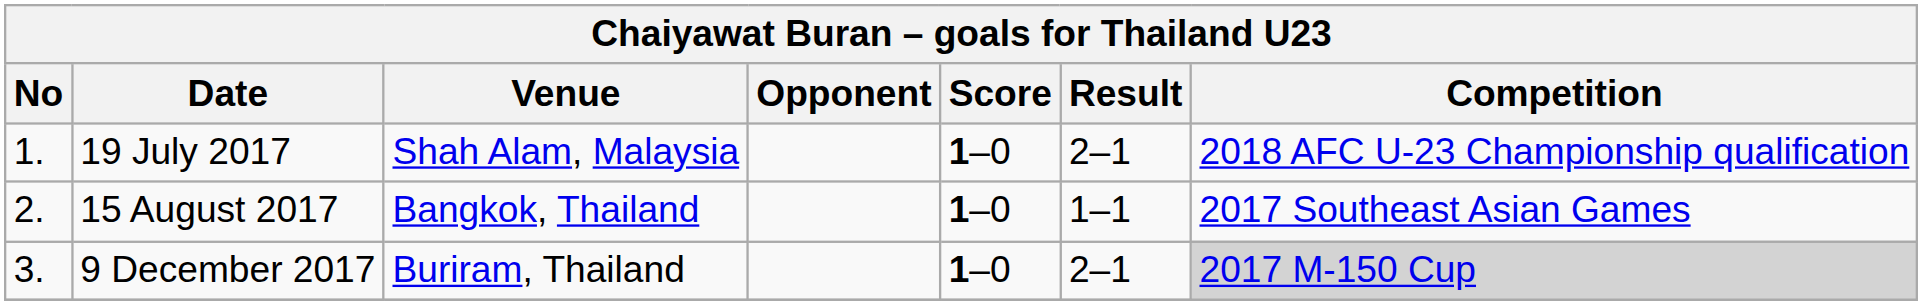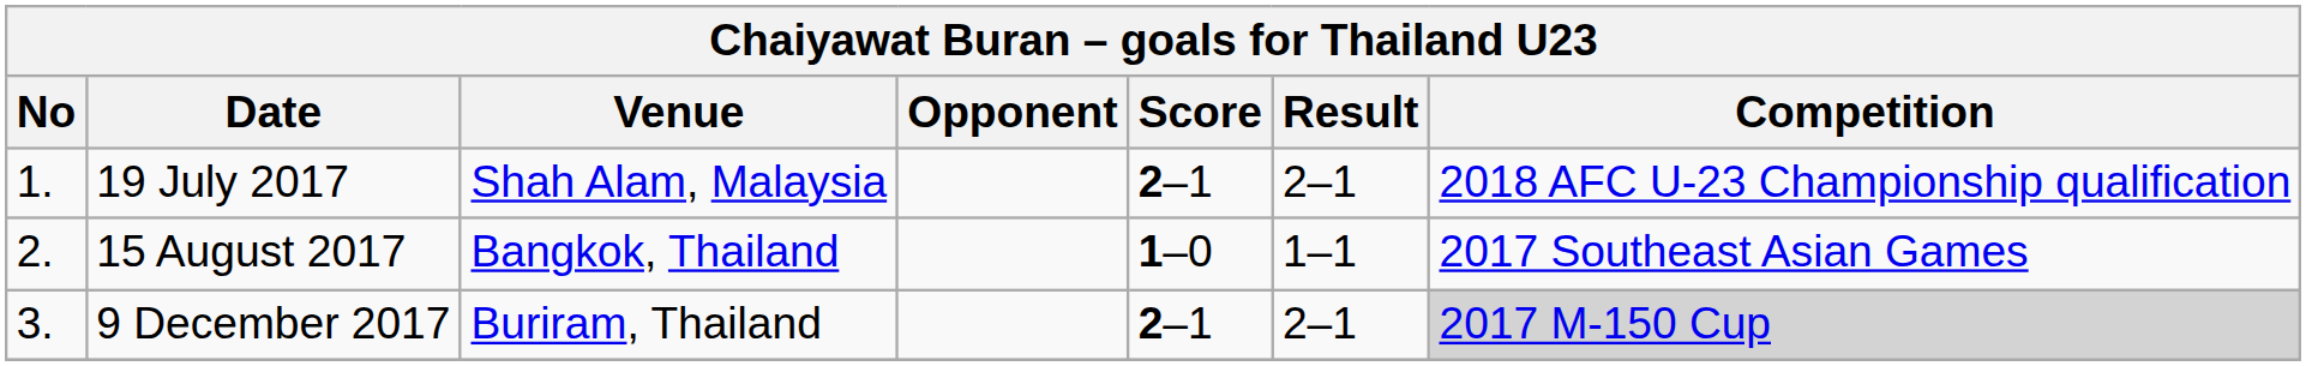 <table class="wikitable">
 <tr>
 <th colspan="8"><strong>Chaiyawat Buran – goals for Thailand U23</strong></th>
 </tr>
 <tr>
 <th>No</th>
 <th>Date</th>
 <th>Venue</th>
 <th>Opponent</th>
 <th>Score</th>
 <th>Result</th>
 <th>Competition</th>
 </tr>
 <tr>
 <td>1.</td>
 <td>19 July 2017</td>
 <td><a href='#'>Shah Alam</a>, <a href='#'>Malaysia</a></td>
 <td></td>
-<td><strong>1</strong>–0</td>
+<td><strong>2</strong>–1</td>
 <td>2–1</td>
 <td><a href='#'>2018 AFC U-23 Championship qualification</a></td>
 </tr>
 <tr>
 <td>2.</td>
 <td>15 August 2017</td>
 <td><a href='#'>Bangkok</a>, <a href='#'>Thailand</a></td>
 <td></td>
 <td><strong>1</strong>–0</td>
 <td>1–1</td>
 <td><a href='#'>2017 Southeast Asian Games</a></td>
 </tr>
 <tr>
 <td>3.</td>
 <td>9 December 2017</td>
 <td><a href='#'>Buriram</a>, Thailand</td>
 <td></td>
-<td><strong>1</strong>–0</td>
+<td><strong>2</strong>–1</td>
 <td>2–1</td>
 <td style="background: lightgrey;"><a href='#'>2017 M-150 Cup</a></td>
 </tr>
 <tr>
 </tr>
 </table>
